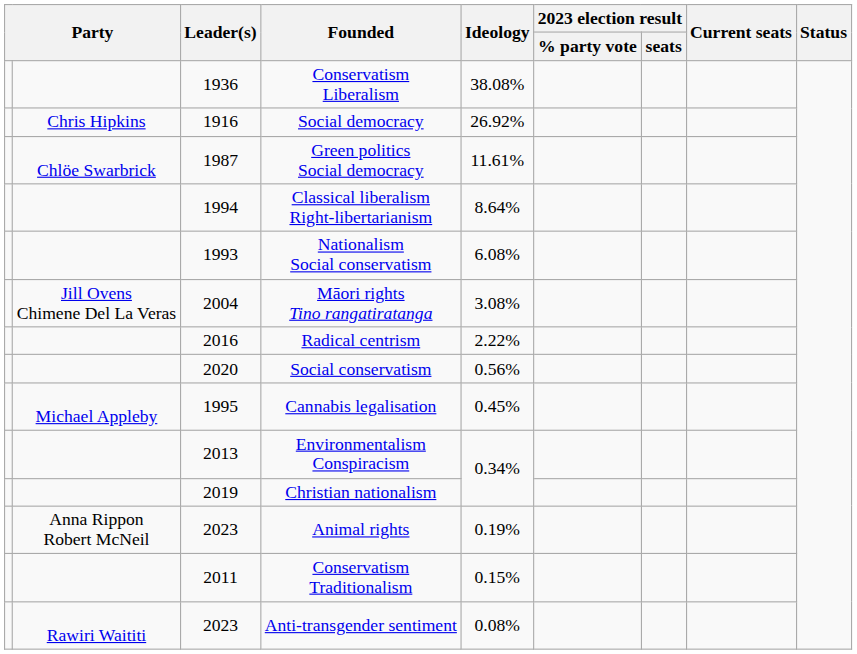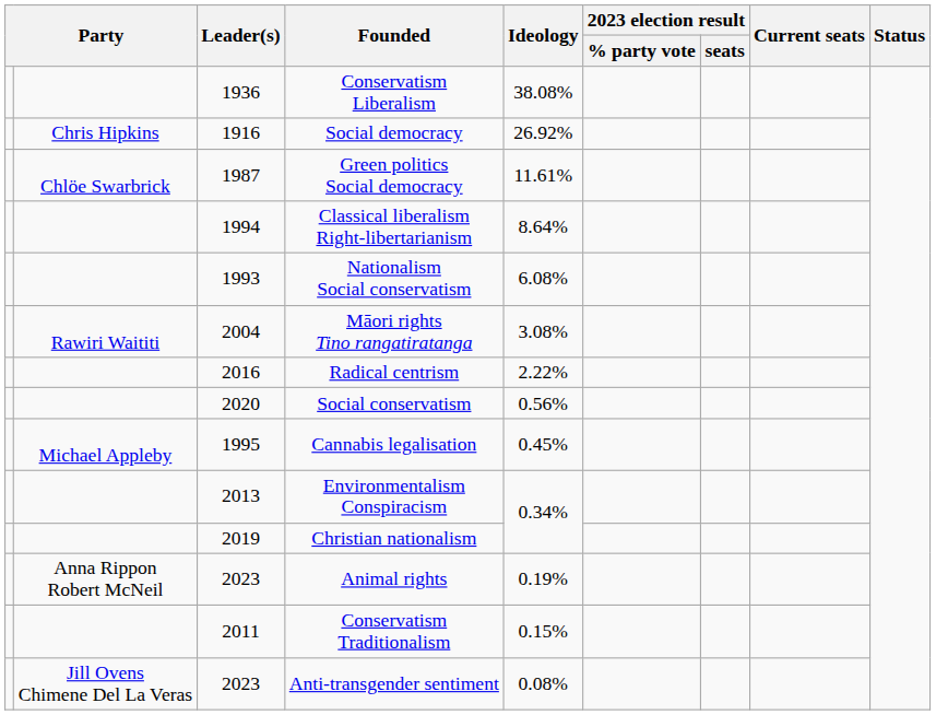 <table class="sortable wikitable" style="text-align:center">
 <tr>
 <th colspan="2" rowspan="2">Party</th>
 <th rowspan="2">Leader(s)</th>
 <th rowspan="2">Founded</th>
 <th rowspan="2">Ideology</th>
 <th colspan="2">2023 election result</th>
 <th rowspan="2">Current seats</th>
 <th rowspan="2">Status</th>
 </tr>
 <tr>
 <th>% party vote</th>
 <th>seats</th>
 </tr>
 <tr>
 <td></td>
 <td></td>
 <td>1936</td>
 <td><a href='#'>Conservatism</a><br><a href='#'>Liberalism</a></td>
 <td>38.08%</td>
 <td></td>
 <td></td>
 <td></td>
 </tr>
 <tr>
 <td></td>
 <td><a href='#'>Chris Hipkins</a></td>
 <td>1916</td>
 <td><a href='#'>Social democracy</a></td>
 <td>26.92%</td>
 <td></td>
 <td></td>
 <td></td>
 </tr>
 <tr>
 <td></td>
 <td><br><a href='#'>Chlöe Swarbrick</a></td>
 <td>1987</td>
 <td><a href='#'>Green politics</a><br><a href='#'>Social democracy</a></td>
 <td>11.61%</td>
 <td></td>
 <td></td>
 <td></td>
 </tr>
 <tr>
 <td></td>
 <td></td>
 <td>1994</td>
 <td><a href='#'>Classical liberalism</a><br><a href='#'>Right-libertarianism</a></td>
 <td>8.64%</td>
 <td></td>
 <td></td>
 <td></td>
 </tr>
 <tr>
 <td></td>
 <td></td>
 <td>1993</td>
 <td><a href='#'>Nationalism</a><br><a href='#'>Social conservatism</a></td>
 <td>6.08%</td>
 <td></td>
 <td></td>
 <td></td>
 </tr>
 <tr>
 <td></td>
-<td><a href='#'>Jill Ovens</a><br> Chimene Del La Veras</td>
+<td><br><a href='#'>Rawiri Waititi</a></td>
 <td>2004</td>
 <td><a href='#'>Māori rights</a><br><em><a href='#'>Tino rangatiratanga</a></em></td>
 <td>3.08%</td>
 <td></td>
 <td></td>
 <td></td>
 </tr>
 <tr>
 <td></td>
 <td></td>
 <td>2016</td>
 <td><a href='#'>Radical centrism</a></td>
 <td>2.22%</td>
 <td></td>
 <td></td>
 <td></td>
 </tr>
 <tr>
 <td></td>
 <td></td>
 <td>2020</td>
 <td><a href='#'>Social conservatism</a></td>
 <td>0.56%</td>
 <td></td>
 <td></td>
 <td></td>
 </tr>
 <tr>
 <td></td>
 <td><br><a href='#'>Michael Appleby</a></td>
 <td>1995</td>
 <td><a href='#'>Cannabis legalisation</a></td>
 <td>0.45%</td>
 <td></td>
 <td></td>
 <td></td>
 </tr>
 <tr>
 <td></td>
 <td></td>
 <td>2013</td>
 <td><a href='#'>Environmentalism</a><br><a href='#'>Conspiracism</a></td>
 <td rowspan=2>0.34%</td>
 <td></td>
 <td></td>
 <td></td>
 </tr>
 <tr>
 <td></td>
 <td></td>
 <td>2019</td>
 <td><a href='#'>Christian nationalism</a></td>
 <td></td>
 <td></td>
 <td></td>
 </tr>
 <tr>
 <td></td>
 <td>Anna Rippon<br>Robert McNeil</td>
 <td>2023</td>
 <td><a href='#'>Animal rights</a></td>
 <td>0.19%</td>
 <td></td>
 <td></td>
 <td></td>
 </tr>
 <tr>
 <td></td>
 <td></td>
 <td>2011</td>
 <td><a href='#'>Conservatism</a><br><a href='#'>Traditionalism</a></td>
 <td>0.15%</td>
 <td></td>
 <td></td>
 <td></td>
 </tr>
 <tr>
 <td></td>
-<td><br><a href='#'>Rawiri Waititi</a></td>
+<td><a href='#'>Jill Ovens</a><br> Chimene Del La Veras</td>
 <td>2023</td>
 <td><a href='#'>Anti-transgender sentiment</a></td>
 <td>0.08%</td>
 <td></td>
 <td></td>
 <td></td>
 </tr>
 </table>
